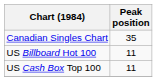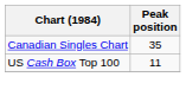 <table class="wikitable sortable">
 <tr>
 <th>Chart (1984)</th>
 <th>Peak<br>position</th>
 </tr>
 <tr>
 <td><a href='#'>Canadian Singles Chart</a></td>
 <td align="center">35</td>
 </tr>
 <tr>
-<td>US <a href='#'><em>Billboard</em> Hot 100</a></td>
-<td align="center">11</td>
-</tr>
-<tr>
 <td>US <em><a href='#'>Cash Box</a></em> Top 100</td>
 <td align="center">11</td>
 </tr>
 <tr>
 </tr>
 </table>
